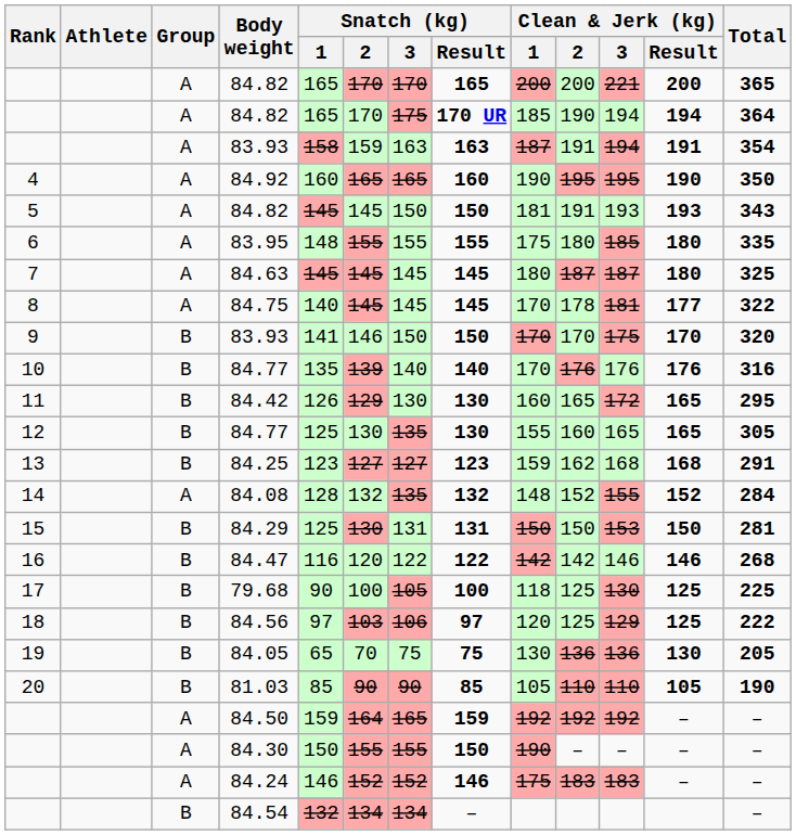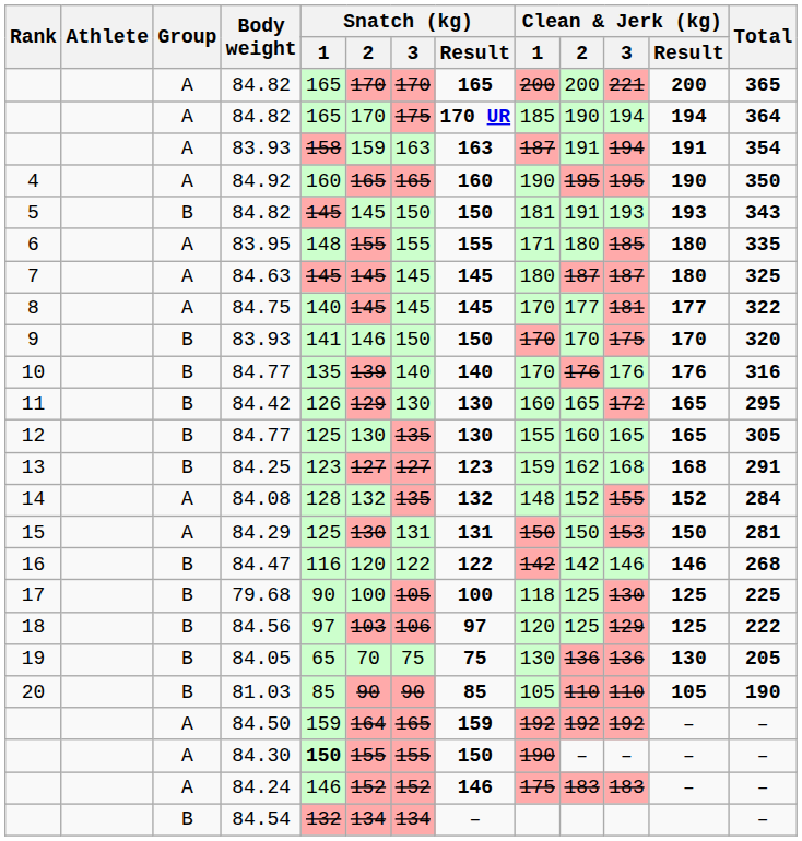 <table class="wikitable sortable" style="text-align:center;">
 <tr>
 <th rowspan="2">Rank</th>
 <th rowspan="2">Athlete</th>
 <th rowspan="2">Group</th>
 <th rowspan="2">Body<br>weight</th>
 <th colspan="4">Snatch (kg)</th>
 <th colspan="4">Clean & Jerk (kg)</th>
 <th rowspan="2">Total</th>
 </tr>
 <tr>
 <th>1</th>
 <th>2</th>
 <th>3</th>
 <th>Result</th>
 <th>1</th>
 <th>2</th>
 <th>3</th>
 <th>Result</th>
 </tr>
 <tr>
 <td></td>
 <td align="left"></td>
 <td>A</td>
 <td>84.82</td>
 <td bgcolor="ccffcc">165</td>
 <td bgcolor="ffaaaa"><s>170</s></td>
 <td bgcolor="ffaaaa"><s>170</s></td>
 <td><strong>165</strong></td>
 <td bgcolor="ffaaaa"><s>200</s></td>
 <td bgcolor="ccffcc">200</td>
 <td bgcolor="ffaaaa"><s>221</s></td>
 <td><strong>200</strong></td>
 <td><strong>365</strong></td>
 </tr>
 <tr>
 <td></td>
 <td align="left"></td>
 <td>A</td>
 <td>84.82</td>
 <td bgcolor="ccffcc">165</td>
 <td bgcolor="ccffcc">170</td>
 <td bgcolor="ffaaaa"><s>175</s></td>
 <td><strong>170 <a href='#'>UR</a></strong></td>
 <td bgcolor="ccffcc">185</td>
 <td bgcolor="ccffcc">190</td>
 <td bgcolor="ccffcc">194</td>
 <td><strong>194</strong></td>
 <td><strong>364</strong></td>
 </tr>
 <tr>
 <td></td>
 <td align="left"></td>
 <td>A</td>
 <td>83.93</td>
 <td bgcolor="ffaaaa"><s>158</s></td>
 <td bgcolor="ccffcc">159</td>
 <td bgcolor="ccffcc">163</td>
 <td><strong>163</strong></td>
 <td bgcolor="ffaaaa"><s>187</s></td>
 <td bgcolor="ccffcc">191</td>
 <td bgcolor="ffaaaa"><s>194</s></td>
 <td><strong>191</strong></td>
 <td><strong>354</strong></td>
 </tr>
 <tr>
 <td>4</td>
 <td align="left"></td>
 <td>A</td>
 <td>84.92</td>
 <td bgcolor="ccffcc">160</td>
 <td bgcolor="ffaaaa"><s>165</s></td>
 <td bgcolor="ffaaaa"><s>165</s></td>
 <td><strong>160</strong></td>
 <td bgcolor="ccffcc">190</td>
 <td bgcolor="ffaaaa"><s>195</s></td>
 <td bgcolor="ffaaaa"><s>195</s></td>
 <td><strong>190</strong></td>
 <td><strong>350</strong></td>
 </tr>
 <tr>
 <td>5</td>
 <td align="left"></td>
-<td>A</td>
+<td>B</td>
 <td>84.82</td>
 <td bgcolor="ffaaaa"><s>145</s></td>
 <td bgcolor="ccffcc">145</td>
 <td bgcolor="ccffcc">150</td>
 <td><strong>150</strong></td>
 <td bgcolor="ccffcc">181</td>
 <td bgcolor="ccffcc">191</td>
 <td bgcolor="ccffcc">193</td>
 <td><strong>193</strong></td>
 <td><strong>343</strong></td>
 </tr>
 <tr>
 <td>6</td>
 <td align="left"></td>
 <td>A</td>
 <td>83.95</td>
 <td bgcolor="ccffcc">148</td>
 <td bgcolor="ffaaaa"><s>155</s></td>
 <td bgcolor="ccffcc">155</td>
 <td><strong>155</strong></td>
-<td bgcolor="ccffcc">175</td>
+<td bgcolor="ccffcc">171</td>
 <td bgcolor="ccffcc">180</td>
 <td bgcolor="ffaaaa"><s>185</s></td>
 <td><strong>180</strong></td>
 <td><strong>335</strong></td>
 </tr>
 <tr>
 <td>7</td>
 <td align="left"></td>
 <td>A</td>
 <td>84.63</td>
 <td bgcolor="ffaaaa"><s>145</s></td>
 <td bgcolor="ffaaaa"><s>145</s></td>
 <td bgcolor="ccffcc">145</td>
 <td><strong>145</strong></td>
 <td bgcolor="ccffcc">180</td>
 <td bgcolor="ffaaaa"><s>187</s></td>
 <td bgcolor="ffaaaa"><s>187</s></td>
 <td><strong>180</strong></td>
 <td><strong>325</strong></td>
 </tr>
 <tr>
 <td>8</td>
 <td align="left"></td>
 <td>A</td>
 <td>84.75</td>
 <td bgcolor="ccffcc">140</td>
 <td bgcolor="ffaaaa"><s>145</s></td>
 <td bgcolor="ccffcc">145</td>
 <td><strong>145</strong></td>
 <td bgcolor="ccffcc">170</td>
-<td bgcolor="ccffcc">178</td>
+<td bgcolor="ccffcc">177</td>
 <td bgcolor="ffaaaa"><s>181</s></td>
 <td><strong>177</strong></td>
 <td><strong>322</strong></td>
 </tr>
 <tr>
 <td>9</td>
 <td align="left"></td>
 <td>B</td>
 <td>83.93</td>
 <td bgcolor="ccffcc">141</td>
 <td bgcolor="ccffcc">146</td>
 <td bgcolor="ccffcc">150</td>
 <td><strong>150</strong></td>
 <td bgcolor="ffaaaa"><s>170</s></td>
 <td bgcolor="ccffcc">170</td>
 <td bgcolor="ffaaaa"><s>175</s></td>
 <td><strong>170</strong></td>
 <td><strong>320</strong></td>
 </tr>
 <tr>
 <td>10</td>
 <td align="left"></td>
 <td>B</td>
 <td>84.77</td>
 <td bgcolor="ccffcc">135</td>
 <td bgcolor="ffaaaa"><s>139</s></td>
 <td bgcolor="ccffcc">140</td>
 <td><strong>140</strong></td>
 <td bgcolor="ccffcc">170</td>
 <td bgcolor="ffaaaa"><s>176</s></td>
 <td bgcolor="ccffcc">176</td>
 <td><strong>176</strong></td>
 <td><strong>316</strong></td>
 </tr>
 <tr>
 <td>11</td>
 <td align="left"></td>
 <td>B</td>
 <td>84.42</td>
 <td bgcolor="ccffcc">126</td>
 <td bgcolor="ffaaaa"><s>129</s></td>
 <td bgcolor="ccffcc">130</td>
 <td><strong>130</strong></td>
 <td bgcolor="ccffcc">160</td>
 <td bgcolor="ccffcc">165</td>
 <td bgcolor="ffaaaa"><s>172</s></td>
 <td><strong>165</strong></td>
 <td><strong>295</strong></td>
 </tr>
 <tr>
 <td>12</td>
 <td align="left"></td>
 <td>B</td>
 <td>84.77</td>
 <td bgcolor="ccffcc">125</td>
 <td bgcolor="ccffcc">130</td>
 <td bgcolor="ffaaaa"><s>135</s></td>
 <td><strong>130</strong></td>
 <td bgcolor="ccffcc">155</td>
 <td bgcolor="ccffcc">160</td>
 <td bgcolor="ccffcc">165</td>
 <td><strong>165</strong></td>
 <td><strong>305</strong></td>
 </tr>
 <tr>
 <td>13</td>
 <td align="left"></td>
 <td>B</td>
 <td>84.25</td>
 <td bgcolor="ccffcc">123</td>
 <td bgcolor="ffaaaa"><s>127</s></td>
 <td bgcolor="ffaaaa"><s>127</s></td>
 <td><strong>123</strong></td>
 <td bgcolor="ccffcc">159</td>
 <td bgcolor="ccffcc">162</td>
 <td bgcolor="ccffcc">168</td>
 <td><strong>168</strong></td>
 <td><strong>291</strong></td>
 </tr>
 <tr>
 <td>14</td>
 <td align="left"></td>
 <td>A</td>
 <td>84.08</td>
 <td bgcolor="ccffcc">128</td>
 <td bgcolor="ccffcc">132</td>
 <td bgcolor="ffaaaa"><s>135</s></td>
 <td><strong>132</strong></td>
 <td bgcolor="ccffcc">148</td>
 <td bgcolor="ccffcc">152</td>
 <td bgcolor="ffaaaa"><s>155</s></td>
 <td><strong>152</strong></td>
 <td><strong>284</strong></td>
 </tr>
 <tr>
 <td>15</td>
 <td align="left"></td>
-<td>B</td>
+<td>A</td>
 <td>84.29</td>
 <td bgcolor="ccffcc">125</td>
 <td bgcolor="ffaaaa"><s>130</s></td>
 <td bgcolor="ccffcc">131</td>
 <td><strong>131</strong></td>
 <td bgcolor="ffaaaa"><s>150</s></td>
 <td bgcolor="ccffcc">150</td>
 <td bgcolor="ffaaaa"><s>153</s></td>
 <td><strong>150</strong></td>
 <td><strong>281</strong></td>
 </tr>
 <tr>
 <td>16</td>
 <td align="left"></td>
 <td>B</td>
 <td>84.47</td>
 <td bgcolor="ccffcc">116</td>
 <td bgcolor="ccffcc">120</td>
 <td bgcolor="ccffcc">122</td>
 <td><strong>122</strong></td>
 <td bgcolor="ffaaaa"><s>142</s></td>
 <td bgcolor="ccffcc">142</td>
 <td bgcolor="ccffcc">146</td>
 <td><strong>146</strong></td>
 <td><strong>268</strong></td>
 </tr>
 <tr>
 <td>17</td>
 <td align="left"></td>
 <td>B</td>
 <td>79.68</td>
 <td bgcolor="ccffcc">90</td>
 <td bgcolor="ccffcc">100</td>
 <td bgcolor="ffaaaa"><s>105</s></td>
 <td><strong>100</strong></td>
 <td bgcolor="ccffcc">118</td>
 <td bgcolor="ccffcc">125</td>
 <td bgcolor="ffaaaa"><s>130</s></td>
 <td><strong>125</strong></td>
 <td><strong>225</strong></td>
 </tr>
 <tr>
 <td>18</td>
 <td align="left"></td>
 <td>B</td>
 <td>84.56</td>
 <td bgcolor="ccffcc">97</td>
 <td bgcolor="ffaaaa"><s>103</s></td>
 <td bgcolor="ffaaaa"><s>106</s></td>
 <td><strong>97</strong></td>
 <td bgcolor="ccffcc">120</td>
 <td bgcolor="ccffcc">125</td>
 <td bgcolor="ffaaaa"><s>129</s></td>
 <td><strong>125</strong></td>
 <td><strong>222</strong></td>
 </tr>
 <tr>
 <td>19</td>
 <td align="left"></td>
 <td>B</td>
 <td>84.05</td>
 <td bgcolor="ccffcc">65</td>
 <td bgcolor="ccffcc">70</td>
 <td bgcolor="ccffcc">75</td>
 <td><strong>75</strong></td>
 <td bgcolor="ccffcc">130</td>
 <td bgcolor="ffaaaa"><s>136</s></td>
 <td bgcolor="ffaaaa"><s>136</s></td>
 <td><strong>130</strong></td>
 <td><strong>205</strong></td>
 </tr>
 <tr>
 <td>20</td>
 <td align="left"></td>
 <td>B</td>
 <td>81.03</td>
 <td bgcolor="ccffcc">85</td>
 <td bgcolor="ffaaaa"><s>90</s></td>
 <td bgcolor="ffaaaa"><s>90</s></td>
 <td><strong>85</strong></td>
 <td bgcolor="ccffcc">105</td>
 <td bgcolor="ffaaaa"><s>110</s></td>
 <td bgcolor="ffaaaa"><s>110</s></td>
 <td><strong>105</strong></td>
 <td><strong>190</strong></td>
 </tr>
 <tr>
 <td></td>
 <td align="left"></td>
 <td>A</td>
 <td>84.50</td>
 <td bgcolor="ccffcc">159</td>
 <td bgcolor="ffaaaa"><s>164</s></td>
 <td bgcolor="ffaaaa"><s>165</s></td>
 <td><strong>159</strong></td>
 <td bgcolor="ffaaaa"><s>192</s></td>
 <td bgcolor="ffaaaa"><s>192</s></td>
 <td bgcolor="ffaaaa"><s>192</s></td>
 <td>–</td>
 <td>–</td>
 </tr>
 <tr>
 <td></td>
 <td align="left"></td>
 <td>A</td>
 <td>84.30</td>
-<td bgcolor="ccffcc">150</td>
+<td bgcolor="ccffcc"><strong>150</strong></td>
 <td bgcolor="ffaaaa"><s>155</s></td>
 <td bgcolor="ffaaaa"><s>155</s></td>
 <td><strong>150</strong></td>
 <td bgcolor="ffaaaa"><s>190</s></td>
 <td>–</td>
 <td>–</td>
 <td>–</td>
 <td>–</td>
 </tr>
 <tr>
 <td></td>
 <td align="left"></td>
 <td>A</td>
 <td>84.24</td>
 <td bgcolor="ccffcc">146</td>
 <td bgcolor="ffaaaa"><s>152</s></td>
 <td bgcolor="ffaaaa"><s>152</s></td>
 <td><strong>146</strong></td>
 <td bgcolor="ffaaaa"><s>175</s></td>
 <td bgcolor="ffaaaa"><s>183</s></td>
 <td bgcolor="ffaaaa"><s>183</s></td>
 <td>–</td>
 <td>–</td>
 </tr>
 <tr>
 <td></td>
 <td align="left"></td>
 <td>B</td>
 <td>84.54</td>
 <td bgcolor="ffaaaa"><s>132</s></td>
 <td bgcolor="ffaaaa"><s>134</s></td>
 <td bgcolor="ffaaaa"><s>134</s></td>
 <td>–</td>
 <td></td>
 <td></td>
 <td></td>
 <td></td>
 <td>–</td>
 </tr>
 </table>
